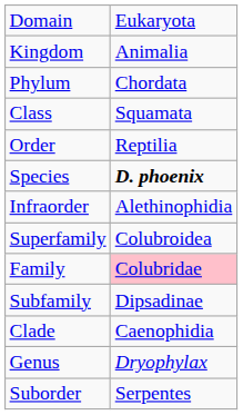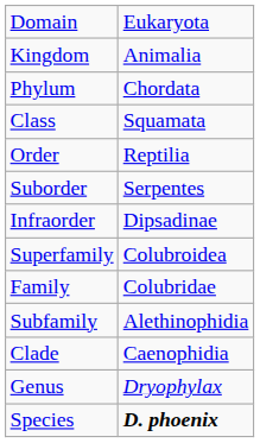 <table class="wikitable mw-collapsible mw-collapsed">
 <tr>
 <td><a href='#'>Domain</a></td>
 <td><a href='#'>Eukaryota</a></td>
 </tr>
 <tr>
 <td><a href='#'>Kingdom</a></td>
 <td><a href='#'>Animalia</a></td>
 </tr>
 <tr>
 <td><a href='#'>Phylum</a></td>
 <td><a href='#'>Chordata</a></td>
 </tr>
 <tr>
 <td><a href='#'>Class</a></td>
 <td><a href='#'>Squamata</a></td>
 </tr>
 <tr>
 <td><a href='#'>Order</a></td>
 <td><a href='#'>Reptilia</a></td>
 </tr>
 <tr>
-<td><a href='#'>Species</a></td>
-<td><strong><em>D. phoenix</em></strong></td>
+<td><a href='#'>Suborder</a></td>
+<td><a href='#'>Serpentes</a></td>
 </tr>
 <tr>
 <td><a href='#'>Infraorder</a></td>
-<td><a href='#'>Alethinophidia</a></td>
+<td><a href='#'>Dipsadinae</a></td>
 </tr>
 <tr>
 <td><a href='#'>Superfamily</a></td>
 <td><a href='#'>Colubroidea</a></td>
 </tr>
 <tr>
 <td><a href='#'>Family</a></td>
-<td style="background: pink;"><a href='#'>Colubridae</a></td>
+<td><a href='#'>Colubridae</a></td>
 </tr>
 <tr>
 <td><a href='#'>Subfamily</a></td>
-<td><a href='#'>Dipsadinae</a></td>
+<td><a href='#'>Alethinophidia</a></td>
 </tr>
 <tr>
 <td><a href='#'>Clade</a></td>
 <td><a href='#'>Caenophidia</a></td>
 </tr>
 <tr>
 <td><a href='#'>Genus</a></td>
 <td><em><a href='#'>Dryophylax</a></em></td>
 </tr>
 <tr>
-<td><a href='#'>Suborder</a></td>
-<td><a href='#'>Serpentes</a></td>
+<td><a href='#'>Species</a></td>
+<td><strong><em>D. phoenix</em></strong></td>
 </tr>
 </table>
